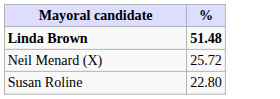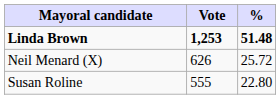 <table class="wikitable">
 <tr>
 <th style="background:#ddf;" width="200px">Mayoral candidate</th>
+<th style="background:#ddf;" width="50px">Vote</th>
 <th style="background:#ddf;" width="30px">%</th>
 </tr>
 <tr>
 <td><strong>Linda Brown</strong></td>
+<td><strong>1,253</strong></td>
 <td><strong>51.48</strong></td>
 </tr>
 <tr>
 <td>Neil Menard (X)</td>
+<td>626</td>
 <td>25.72</td>
 </tr>
 <tr>
 <td>Susan Roline</td>
+<td>555</td>
 <td>22.80</td>
 </tr>
 </table>
